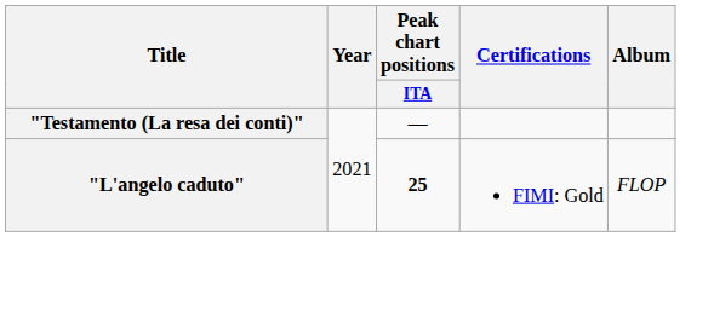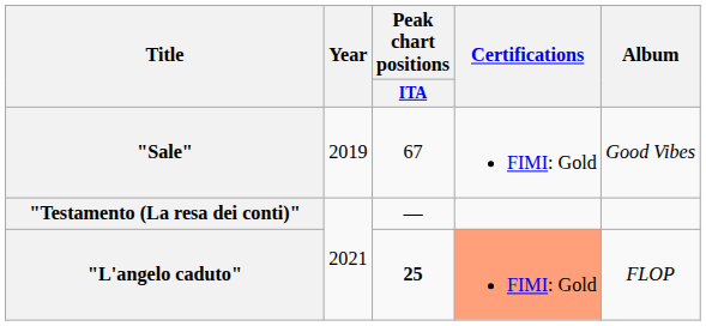 <table class="wikitable plainrowheaders" style="text-align:center;">
 <tr>
 <th rowspan="2" scope="col" style="width:16em;">Title</th>
 <th rowspan="2" scope="col" style="width:1em;">Year</th>
 <th scope="col">Peak chart positions</th>
 <th rowspan="2" scope="col"><a href='#'>Certifications</a></th>
 <th rowspan="2">Album</th>
 </tr>
 <tr>
 <th scope="col" style="width:3em;font-size:85%;"><a href='#'>ITA</a><br></th>
 </tr>
 <tr>
+<th scope="row">"Sale"<br></th>
+<td>2019</td>
+<td>67</td>
+<td><br><ul><li><a href='#'>FIMI</a>: Gold</li></ul></td>
+<td><em>Good Vibes</em></td>
+</tr>
+<tr>
 <th scope="row">"Testamento (La resa dei conti)"<br></th>
 <td rowspan="2">2021</td>
 <td>—</td>
 <td></td>
 <td></td>
 </tr>
 <tr>
 <th scope="row">"L'angelo caduto"<br></th>
 <td><strong>25</strong></td>
-<td><br><ul><li><a href='#'>FIMI</a>: Gold</li></ul></td>
+<td style="background: lightsalmon;"><br><ul><li><a href='#'>FIMI</a>: Gold</li></ul></td>
 <td><em>FLOP</em></td>
 </tr>
 </table>
